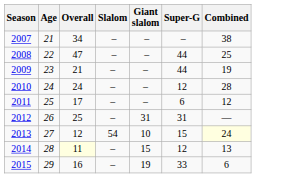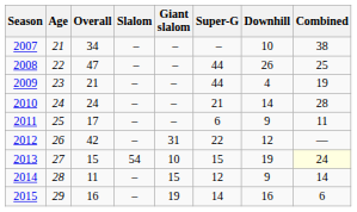 <table class="wikitable" style="text-align:center; font-size:100%;">
 <tr>
 <th>Season</th>
 <th>Age</th>
 <th>Overall</th>
 <th>Slalom</th>
 <th>Giant<br>slalom</th>
 <th>Super-G</th>
+<th>Downhill</th>
 <th>Combined</th>
 </tr>
 <tr>
 <td><a href='#'>2007</a></td>
 <td><em>21</em></td>
 <td>34</td>
 <td> –</td>
 <td> –</td>
 <td> –</td>
+<td>10</td>
 <td>38</td>
 </tr>
 <tr>
 <td><a href='#'>2008</a></td>
 <td><em>22</em></td>
 <td>47</td>
 <td> –</td>
 <td> –</td>
 <td>44</td>
+<td>26</td>
 <td>25</td>
 </tr>
 <tr>
 <td><a href='#'>2009</a></td>
 <td><em>23</em></td>
 <td>21</td>
 <td>–</td>
 <td>–</td>
 <td>44</td>
+<td>4</td>
 <td>19</td>
 </tr>
 <tr>
 <td><a href='#'>2010</a></td>
 <td><em>24</em></td>
 <td>24</td>
 <td>–</td>
 <td>–</td>
-<td>12</td>
+<td>21</td>
+<td>14</td>
 <td>28</td>
 </tr>
 <tr>
 <td><a href='#'>2011</a></td>
 <td><em>25</em></td>
 <td>17</td>
 <td>–</td>
 <td>–</td>
 <td>6</td>
-<td>12</td>
+<td>9</td>
+<td>11</td>
 </tr>
 <tr>
 <td><a href='#'>2012</a></td>
 <td><em>26</em></td>
-<td>25</td>
+<td>42</td>
 <td>–</td>
 <td>31</td>
-<td>31</td>
+<td>22</td>
+<td>12</td>
 <td>—</td>
 </tr>
 <tr>
 <td><a href='#'>2013</a></td>
 <td><em>27</em></td>
-<td>12</td>
+<td>15</td>
 <td>54</td>
 <td>10</td>
 <td>15</td>
+<td>19</td>
 <td style="background: lightyellow;">24</td>
 </tr>
 <tr>
 <td><a href='#'>2014</a></td>
 <td><em>28</em></td>
-<td style="background: lightyellow;">11</td>
+<td>11</td>
 <td>–</td>
 <td>15</td>
 <td>12</td>
-<td>13</td>
+<td>9</td>
+<td>14</td>
 </tr>
 <tr>
 <td><a href='#'>2015</a></td>
 <td><em>29</em></td>
 <td>16</td>
 <td>–</td>
 <td>19</td>
-<td>33</td>
+<td>14</td>
+<td>16</td>
 <td>6</td>
 </tr>
 </table>
